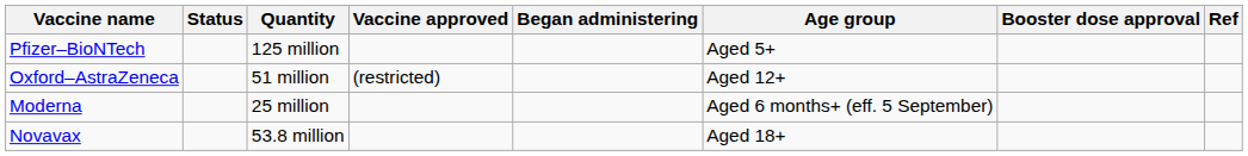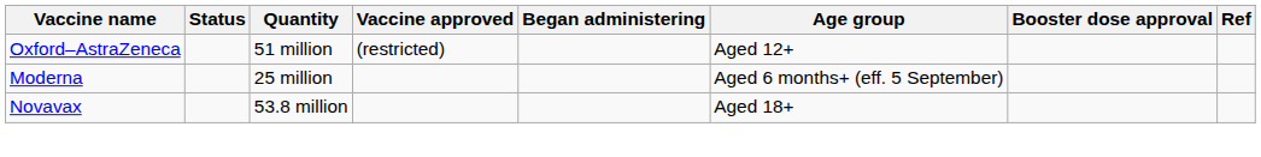 <table class="wikitable">
 <tr>
 <th>Vaccine name</th>
 <th>Status</th>
 <th>Quantity</th>
 <th>Vaccine approved</th>
 <th>Began administering</th>
 <th>Age group</th>
 <th>Booster dose approval</th>
 <th>Ref</th>
-</tr>
-<tr>
-<td><a href='#'>Pfizer–BioNTech</a></td>
-<td></td>
-<td>125 million</td>
-<td></td>
-<td></td>
-<td>Aged 5+</td>
-<td></td>
-<td></td>
 </tr>
 <tr>
 <td><a href='#'>Oxford–AstraZeneca</a></td>
 <td></td>
 <td>51 million</td>
 <td> (restricted)</td>
 <td></td>
 <td>Aged 12+</td>
 <td></td>
 <td></td>
 </tr>
 <tr>
 <td><a href='#'>Moderna</a></td>
 <td></td>
 <td>25 million</td>
 <td></td>
 <td></td>
 <td>Aged 6 months+ (eff. 5 September)</td>
 <td></td>
 <td></td>
 </tr>
 <tr>
 <td><a href='#'>Novavax</a></td>
 <td></td>
 <td>53.8 million</td>
 <td></td>
 <td></td>
 <td>Aged 18+</td>
 <td></td>
 <td></td>
 </tr>
 </table>
